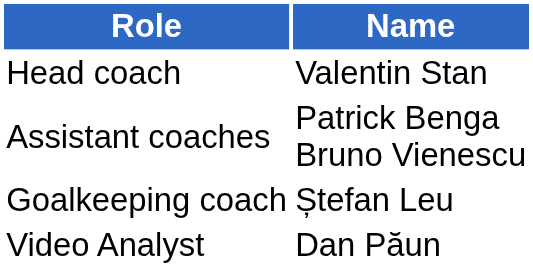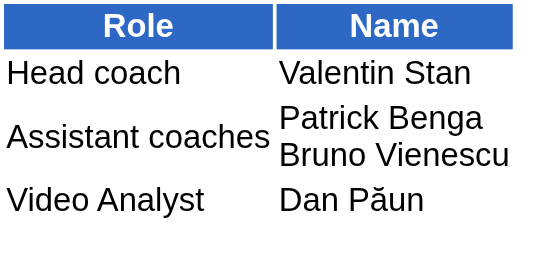 <table class="toccolours">
 <tr>
 <th style="background:#2D68C4;color:#FFFFFF;border:1px solid #2D68C4;">Role</th>
 <th style="background:#2D68C4;color:#FFFFFF;border:1px solid #2D68C4;">Name</th>
 </tr>
 <tr>
 <td>Head coach</td>
 <td> Valentin Stan</td>
 </tr>
 <tr>
 <td>Assistant coaches</td>
 <td> Patrick Benga <br>  Bruno Vienescu</td>
 </tr>
 <tr>
-<td>Goalkeeping coach</td>
-<td> Ștefan Leu</td>
-</tr>
-<tr>
 <td>Video Analyst</td>
 <td> Dan Păun</td>
 </tr>
 </table>
